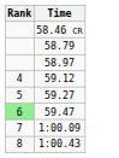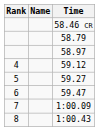 <table class="wikitable">
 <tr>
 <th>Rank</th>
+<th>Name</th>
 <th>Time</th>
 </tr>
 <tr>
 <td align="center"></td>
+<td></td>
 <td align="center">58.46 <small>CR</small></td>
 </tr>
 <tr>
 <td align="center"></td>
+<td></td>
 <td align="center">58.79</td>
 </tr>
 <tr>
 <td align="center"></td>
+<td></td>
 <td align="center">58.97</td>
 </tr>
 <tr>
 <td align="center">4</td>
+<td></td>
 <td align="center">59.12</td>
 </tr>
 <tr>
 <td align="center">5</td>
+<td></td>
 <td align="center">59.27</td>
 </tr>
 <tr>
-<td align="center" style="background: lightgreen;">6</td>
+<td align="center">6</td>
+<td></td>
 <td align="center">59.47</td>
 </tr>
 <tr>
 <td align="center">7</td>
+<td></td>
 <td align="center">1:00.09</td>
 </tr>
 <tr>
 <td align="center">8</td>
+<td></td>
 <td align="center">1:00.43</td>
 </tr>
 </table>
